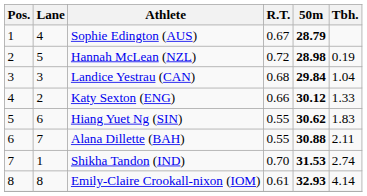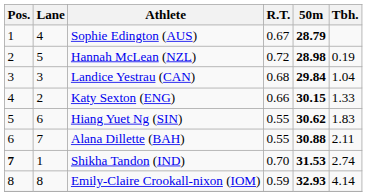 <table class="wikitable">
 <tr>
 <th>Pos.</th>
 <th>Lane</th>
 <th>Athlete</th>
 <th>R.T.</th>
 <th>50m</th>
 <th>Tbh.</th>
 </tr>
 <tr>
 <td>1</td>
 <td>4</td>
 <td> <a href='#'>Sophie Edington</a> (<a href='#'>AUS</a>)</td>
 <td>0.67</td>
 <td><strong>28.79</strong></td>
 <td> </td>
 </tr>
 <tr>
 <td>2</td>
 <td>5</td>
 <td> <a href='#'>Hannah McLean</a> (<a href='#'>NZL</a>)</td>
 <td>0.72</td>
 <td><strong>28.98</strong></td>
 <td>0.19</td>
 </tr>
 <tr>
 <td>3</td>
 <td>3</td>
 <td> <a href='#'>Landice Yestrau</a> (<a href='#'>CAN</a>)</td>
 <td>0.68</td>
 <td><strong>29.84</strong></td>
 <td>1.04</td>
 </tr>
 <tr>
 <td>4</td>
 <td>2</td>
 <td> <a href='#'>Katy Sexton</a> (<a href='#'>ENG</a>)</td>
 <td>0.66</td>
-<td><strong>30.12</strong></td>
+<td><strong>30.15</strong></td>
 <td>1.33</td>
 </tr>
 <tr>
 <td>5</td>
 <td>6</td>
 <td> <a href='#'>Hiang Yuet Ng</a> (<a href='#'>SIN</a>)</td>
 <td>0.55</td>
 <td><strong>30.62</strong></td>
 <td>1.83</td>
 </tr>
 <tr>
 <td>6</td>
 <td>7</td>
 <td> <a href='#'>Alana Dillette</a> (<a href='#'>BAH</a>)</td>
 <td>0.55</td>
 <td><strong>30.88</strong></td>
 <td>2.11</td>
 </tr>
 <tr>
-<td>7</td>
+<td><strong>7</strong></td>
 <td>1</td>
 <td> <a href='#'>Shikha Tandon</a> (<a href='#'>IND</a>)</td>
 <td>0.70</td>
 <td><strong>31.53</strong></td>
 <td>2.74</td>
 </tr>
 <tr>
 <td>8</td>
 <td>8</td>
 <td> <a href='#'>Emily-Claire Crookall-nixon</a> (<a href='#'>IOM</a>)</td>
-<td>0.61</td>
+<td>0.59</td>
 <td><strong>32.93</strong></td>
 <td>4.14</td>
 </tr>
 <tr>
 </tr>
 </table>
